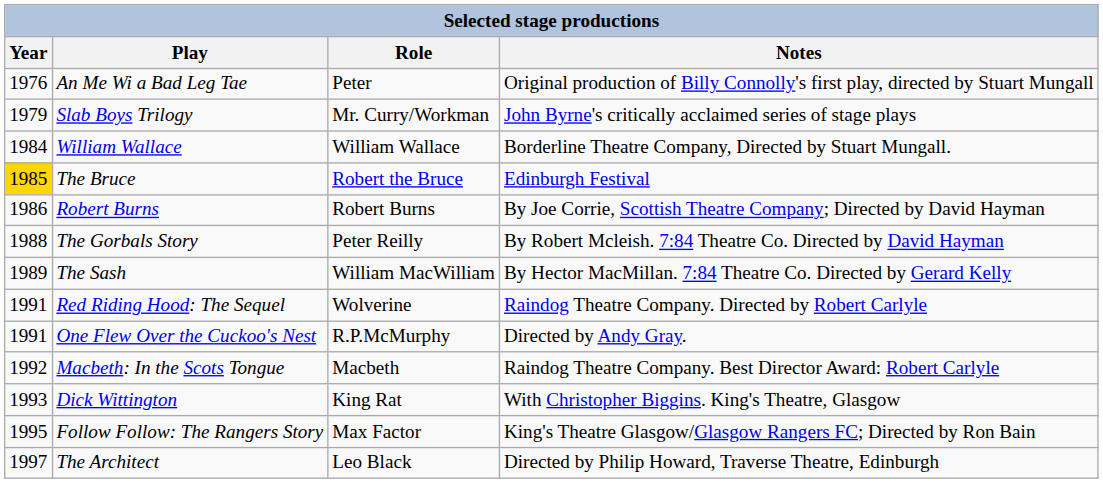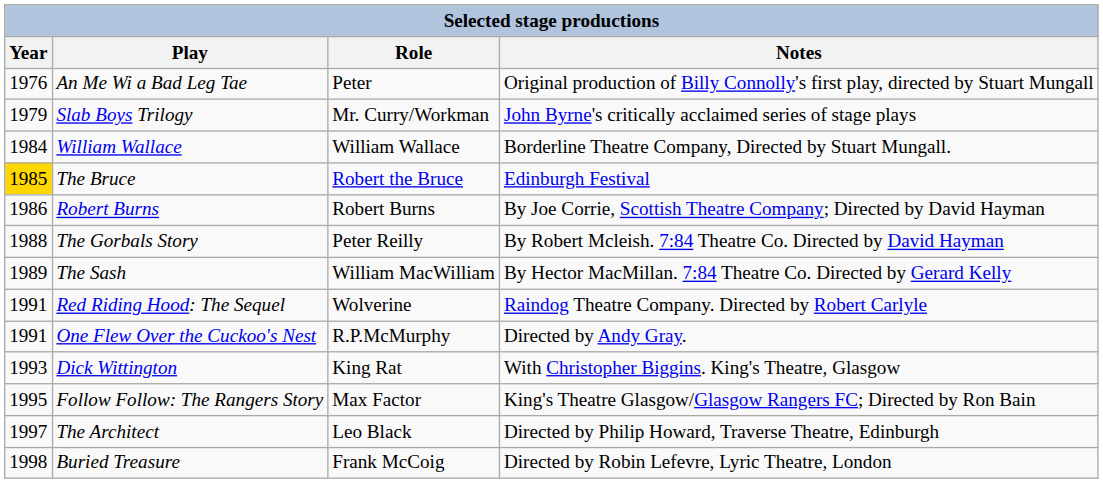 <table class="wikitable" style="font-size: 90%;">
 <tr>
 <th colspan="4" style="background: LightSteelBlue;">Selected stage productions</th>
 </tr>
 <tr>
 <th>Year</th>
 <th>Play</th>
 <th>Role</th>
 <th>Notes</th>
 </tr>
 <tr>
 <td>1976</td>
 <td><em>An Me Wi a Bad Leg Tae</em></td>
 <td>Peter</td>
 <td>Original production of <a href='#'>Billy Connolly</a>'s first play, directed by Stuart Mungall</td>
 </tr>
 <tr>
 <td>1979</td>
 <td><em><a href='#'>Slab Boys</a> Trilogy</em></td>
 <td>Mr. Curry/Workman</td>
 <td><a href='#'>John Byrne</a>'s critically acclaimed series of stage plays</td>
 </tr>
 <tr>
 <td>1984</td>
 <td><em><a href='#'>William Wallace</a></em></td>
 <td>William Wallace</td>
 <td>Borderline Theatre Company, Directed by Stuart Mungall.</td>
 </tr>
 <tr>
 <td style="background: gold;">1985</td>
 <td><em>The Bruce</em></td>
 <td><a href='#'>Robert the Bruce</a></td>
 <td><a href='#'>Edinburgh Festival</a></td>
 </tr>
 <tr>
 <td>1986</td>
 <td><em><a href='#'>Robert Burns</a></em></td>
 <td>Robert Burns</td>
 <td>By Joe Corrie, <a href='#'>Scottish Theatre Company</a>; Directed by David Hayman</td>
 </tr>
 <tr>
 <td>1988</td>
 <td><em>The Gorbals Story</em></td>
 <td>Peter Reilly</td>
 <td>By Robert Mcleish. <a href='#'>7:84</a> Theatre Co. Directed by <a href='#'>David Hayman</a></td>
 </tr>
 <tr>
 <td>1989</td>
 <td><em>The Sash</em></td>
 <td>William MacWilliam</td>
 <td>By Hector MacMillan. <a href='#'>7:84</a> Theatre Co. Directed by <a href='#'>Gerard Kelly</a></td>
 </tr>
 <tr>
 <td>1991</td>
 <td><em><a href='#'>Red Riding Hood</a>: The Sequel</em></td>
 <td>Wolverine</td>
 <td><a href='#'>Raindog</a> Theatre Company. Directed by <a href='#'>Robert Carlyle</a></td>
 </tr>
 <tr>
 <td>1991</td>
 <td><em><a href='#'>One Flew Over the Cuckoo's Nest</a></em></td>
 <td>R.P.McMurphy</td>
 <td>Directed by <a href='#'>Andy Gray</a>.</td>
 </tr>
 <tr>
-<td>1992</td>
-<td><em><a href='#'>Macbeth</a>: In the <a href='#'>Scots</a> Tongue</em></td>
-<td>Macbeth</td>
-<td>Raindog Theatre Company. Best Director Award: <a href='#'>Robert Carlyle</a></td>
-</tr>
-<tr>
 <td>1993</td>
 <td><em><a href='#'>Dick Wittington</a></em></td>
 <td>King Rat</td>
 <td>With <a href='#'>Christopher Biggins</a>. King's Theatre, Glasgow</td>
 </tr>
 <tr>
 <td>1995</td>
 <td><em>Follow Follow: The Rangers Story</em></td>
 <td>Max Factor</td>
 <td>King's Theatre Glasgow/<a href='#'>Glasgow Rangers FC</a>; Directed by Ron Bain</td>
 </tr>
 <tr>
 <td>1997</td>
 <td><em>The Architect</em></td>
 <td>Leo Black</td>
 <td>Directed by Philip Howard, Traverse Theatre, Edinburgh</td>
 </tr>
+<tr>
+<td>1998</td>
+<td><em>Buried Treasure</em></td>
+<td>Frank McCoig</td>
+<td>Directed by Robin Lefevre, Lyric Theatre, London</td>
+</tr>
 </table>
